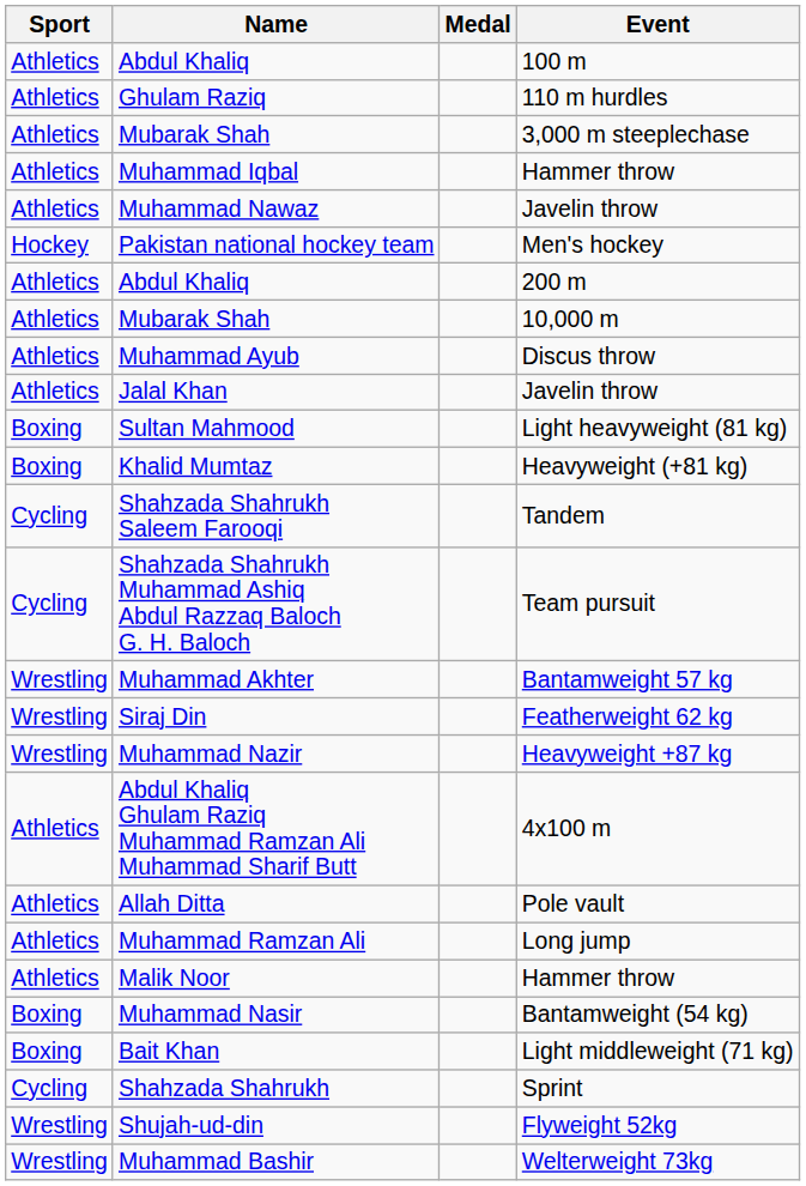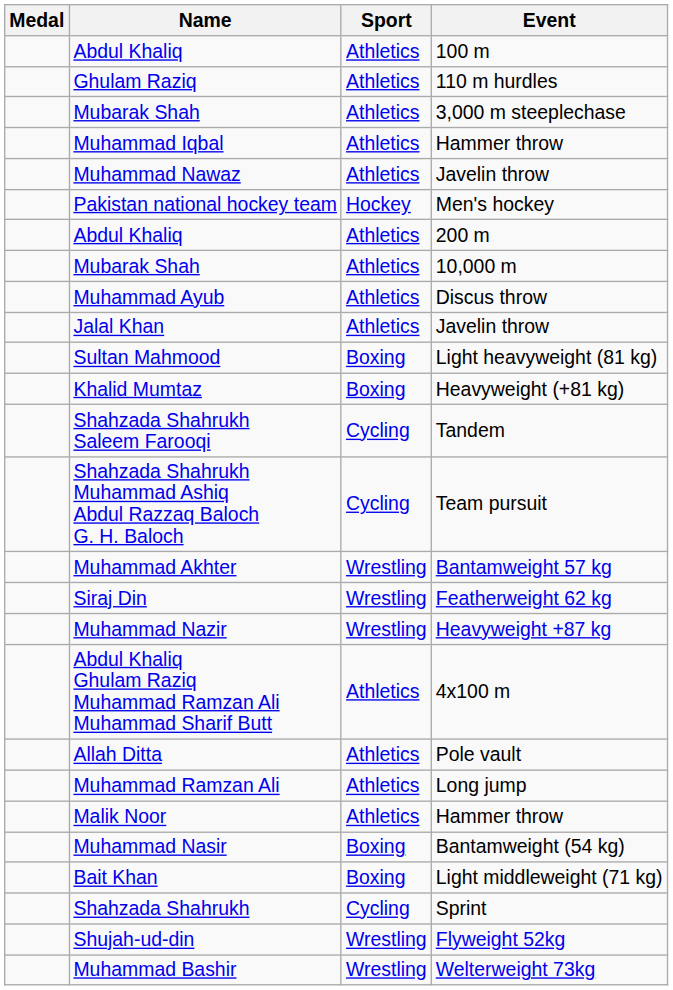 <table class="wikitable sortable" style="font-size:90%">
 <tr>
+<th>Medal</th>
+<th>Name</th>
 <th>Sport</th>
-<th>Name</th>
-<th>Medal</th>
 <th>Event</th>
 </tr>
 <tr>
+<td></td>
+<td><a href='#'>Abdul Khaliq</a></td>
 <td><a href='#'>Athletics</a></td>
-<td><a href='#'>Abdul Khaliq</a></td>
-<td></td>
 <td>100 m</td>
 </tr>
 <tr>
+<td></td>
+<td><a href='#'>Ghulam Raziq</a></td>
 <td><a href='#'>Athletics</a></td>
-<td><a href='#'>Ghulam Raziq</a></td>
-<td></td>
 <td>110 m hurdles</td>
 </tr>
 <tr>
+<td></td>
+<td><a href='#'>Mubarak Shah</a></td>
 <td><a href='#'>Athletics</a></td>
-<td><a href='#'>Mubarak Shah</a></td>
-<td></td>
 <td>3,000 m steeplechase</td>
 </tr>
 <tr>
+<td></td>
+<td><a href='#'>Muhammad Iqbal</a></td>
 <td><a href='#'>Athletics</a></td>
-<td><a href='#'>Muhammad Iqbal</a></td>
-<td></td>
 <td>Hammer throw</td>
 </tr>
 <tr>
+<td></td>
+<td><a href='#'>Muhammad Nawaz</a></td>
 <td><a href='#'>Athletics</a></td>
-<td><a href='#'>Muhammad Nawaz</a></td>
-<td></td>
 <td>Javelin throw</td>
 </tr>
 <tr>
+<td></td>
+<td><a href='#'>Pakistan national hockey team</a></td>
 <td><a href='#'>Hockey</a></td>
-<td><a href='#'>Pakistan national hockey team</a></td>
-<td></td>
 <td>Men's hockey</td>
 </tr>
 <tr>
+<td></td>
+<td><a href='#'>Abdul Khaliq</a></td>
 <td><a href='#'>Athletics</a></td>
-<td><a href='#'>Abdul Khaliq</a></td>
-<td></td>
 <td>200 m</td>
 </tr>
 <tr>
+<td></td>
+<td><a href='#'>Mubarak Shah</a></td>
 <td><a href='#'>Athletics</a></td>
-<td><a href='#'>Mubarak Shah</a></td>
-<td></td>
 <td>10,000 m</td>
 </tr>
 <tr>
+<td></td>
+<td><a href='#'>Muhammad Ayub</a></td>
 <td><a href='#'>Athletics</a></td>
-<td><a href='#'>Muhammad Ayub</a></td>
-<td></td>
 <td>Discus throw</td>
 </tr>
 <tr>
+<td></td>
+<td><a href='#'>Jalal Khan</a></td>
 <td><a href='#'>Athletics</a></td>
-<td><a href='#'>Jalal Khan</a></td>
-<td></td>
 <td>Javelin throw</td>
 </tr>
 <tr>
+<td></td>
+<td><a href='#'>Sultan Mahmood</a></td>
 <td><a href='#'>Boxing</a></td>
-<td><a href='#'>Sultan Mahmood</a></td>
-<td></td>
 <td>Light heavyweight (81 kg)</td>
 </tr>
 <tr>
+<td></td>
+<td><a href='#'>Khalid Mumtaz</a></td>
 <td><a href='#'>Boxing</a></td>
-<td><a href='#'>Khalid Mumtaz</a></td>
-<td></td>
 <td>Heavyweight (+81 kg)</td>
 </tr>
 <tr>
+<td></td>
+<td><a href='#'>Shahzada Shahrukh</a><br><a href='#'>Saleem Farooqi</a></td>
 <td><a href='#'>Cycling</a></td>
-<td><a href='#'>Shahzada Shahrukh</a><br><a href='#'>Saleem Farooqi</a></td>
-<td></td>
 <td>Tandem</td>
 </tr>
 <tr>
+<td></td>
+<td><a href='#'>Shahzada Shahrukh</a><br><a href='#'>Muhammad Ashiq</a><br><a href='#'>Abdul Razzaq Baloch</a><br><a href='#'>G. H. Baloch</a></td>
 <td><a href='#'>Cycling</a></td>
-<td><a href='#'>Shahzada Shahrukh</a><br><a href='#'>Muhammad Ashiq</a><br><a href='#'>Abdul Razzaq Baloch</a><br><a href='#'>G. H. Baloch</a></td>
-<td></td>
 <td>Team pursuit</td>
 </tr>
 <tr>
+<td></td>
+<td><a href='#'>Muhammad Akhter</a></td>
 <td><a href='#'>Wrestling</a></td>
-<td><a href='#'>Muhammad Akhter</a></td>
-<td></td>
 <td><a href='#'>Bantamweight 57 kg</a></td>
 </tr>
 <tr>
+<td></td>
+<td><a href='#'>Siraj Din</a></td>
 <td><a href='#'>Wrestling</a></td>
-<td><a href='#'>Siraj Din</a></td>
-<td></td>
 <td><a href='#'>Featherweight 62 kg</a></td>
 </tr>
 <tr>
+<td></td>
+<td><a href='#'>Muhammad Nazir</a></td>
 <td><a href='#'>Wrestling</a></td>
-<td><a href='#'>Muhammad Nazir</a></td>
-<td></td>
 <td><a href='#'>Heavyweight +87 kg</a></td>
 </tr>
 <tr>
+<td></td>
+<td><a href='#'>Abdul Khaliq</a><br><a href='#'>Ghulam Raziq</a><br><a href='#'>Muhammad Ramzan Ali</a><br><a href='#'>Muhammad Sharif Butt</a></td>
 <td><a href='#'>Athletics</a></td>
-<td><a href='#'>Abdul Khaliq</a><br><a href='#'>Ghulam Raziq</a><br><a href='#'>Muhammad Ramzan Ali</a><br><a href='#'>Muhammad Sharif Butt</a></td>
-<td></td>
 <td>4x100 m</td>
 </tr>
 <tr>
+<td></td>
+<td><a href='#'>Allah Ditta</a></td>
 <td><a href='#'>Athletics</a></td>
-<td><a href='#'>Allah Ditta</a></td>
-<td></td>
 <td>Pole vault</td>
 </tr>
 <tr>
+<td></td>
+<td><a href='#'>Muhammad Ramzan Ali</a></td>
 <td><a href='#'>Athletics</a></td>
-<td><a href='#'>Muhammad Ramzan Ali</a></td>
-<td></td>
 <td>Long jump</td>
 </tr>
 <tr>
+<td></td>
+<td><a href='#'>Malik Noor</a></td>
 <td><a href='#'>Athletics</a></td>
-<td><a href='#'>Malik Noor</a></td>
-<td></td>
 <td>Hammer throw</td>
 </tr>
 <tr>
+<td></td>
+<td><a href='#'>Muhammad Nasir</a></td>
 <td><a href='#'>Boxing</a></td>
-<td><a href='#'>Muhammad Nasir</a></td>
-<td></td>
 <td>Bantamweight (54 kg)</td>
 </tr>
 <tr>
+<td></td>
+<td><a href='#'>Bait Khan</a></td>
 <td><a href='#'>Boxing</a></td>
-<td><a href='#'>Bait Khan</a></td>
-<td></td>
 <td>Light middleweight (71 kg)</td>
 </tr>
 <tr>
+<td></td>
+<td><a href='#'>Shahzada Shahrukh</a></td>
 <td><a href='#'>Cycling</a></td>
-<td><a href='#'>Shahzada Shahrukh</a></td>
-<td></td>
 <td>Sprint</td>
 </tr>
 <tr>
+<td></td>
+<td><a href='#'>Shujah-ud-din</a></td>
 <td><a href='#'>Wrestling</a></td>
-<td><a href='#'>Shujah-ud-din</a></td>
-<td></td>
 <td><a href='#'>Flyweight 52kg</a></td>
 </tr>
 <tr>
+<td></td>
+<td><a href='#'>Muhammad Bashir</a></td>
 <td><a href='#'>Wrestling</a></td>
-<td><a href='#'>Muhammad Bashir</a></td>
-<td></td>
 <td><a href='#'>Welterweight 73kg</a></td>
 </tr>
 </table>
